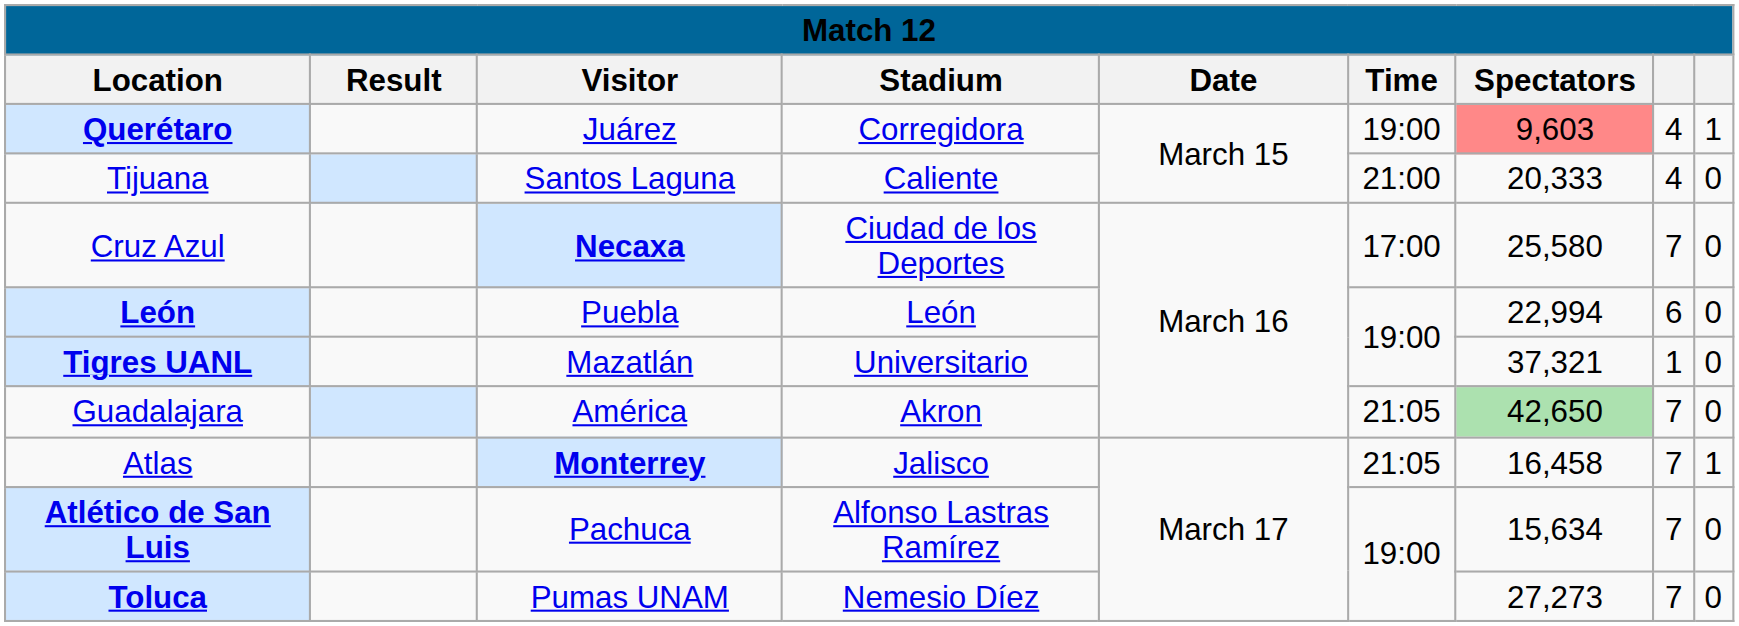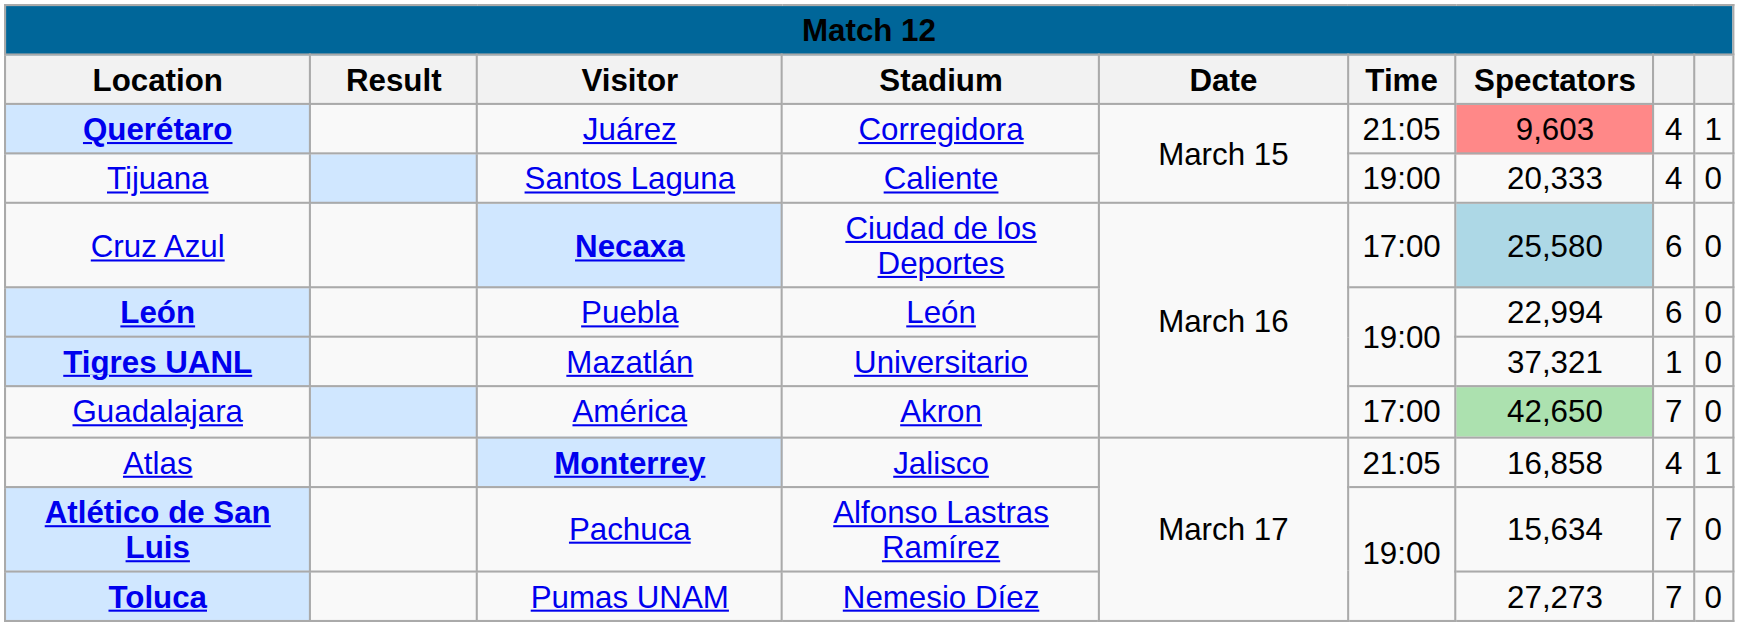 <table class="wikitable mw-collapsible mw-collapsed" style="font-size:95%; text-align: center; width: 95%;">
 <tr>
 <th colspan="9" style=" background: #006699 " width="100%;" align="center"><b>Match 12</b></th>
 </tr>
 <tr>
 <th width="125">Location</th>
 <th width="65">Result</th>
 <th width="125">Visitor</th>
 <th width="130">Stadium</th>
 <th width="100">Date</th>
 <th width="40">Time</th>
 <th width="50">Spectators</th>
 <th width="10"></th>
 <th width="10"></th>
 </tr>
 <tr aling="center">
 <td bgcolor="D0E7FF"><strong><a href='#'>Querétaro</a></strong></td>
 <td></td>
 <td><a href='#'>Juárez</a></td>
 <td><a href='#'>Corregidora</a></td>
 <td rowspan="2">March 15</td>
-<td>19:00</td>
+<td>21:05</td>
 <td bgcolor=#FF8888>9,603</td>
 <td>4</td>
 <td>1</td>
 </tr>
 <tr aling="center">
 <td><a href='#'>Tijuana</a></td>
 <td bgcolor="D0E7FF"><strong></strong></td>
 <td><a href='#'>Santos Laguna</a></td>
 <td><a href='#'>Caliente</a></td>
-<td>21:00</td>
+<td>19:00</td>
 <td>20,333</td>
 <td>4</td>
 <td>0</td>
 </tr>
 <tr aling="center">
 <td><a href='#'>Cruz Azul</a></td>
 <td></td>
 <td bgcolor="D0E7FF"><strong><a href='#'>Necaxa</a></strong></td>
 <td><a href='#'>Ciudad de los Deportes</a></td>
 <td rowspan="4">March 16</td>
 <td>17:00</td>
-<td>25,580</td>
-<td>7</td>
+<td style="background: lightblue;">25,580</td>
+<td>6</td>
 <td>0</td>
 </tr>
 <tr aling="center">
 <td bgcolor="D0E7FF"><strong><a href='#'>León</a></strong></td>
 <td></td>
 <td><a href='#'>Puebla</a></td>
 <td><a href='#'>León</a></td>
 <td rowspan="2">19:00</td>
 <td>22,994</td>
 <td>6</td>
 <td>0</td>
 </tr>
 <tr aling="center">
 <td bgcolor="D0E7FF"><strong><a href='#'>Tigres UANL</a></strong></td>
 <td></td>
 <td><a href='#'>Mazatlán</a></td>
 <td><a href='#'>Universitario</a></td>
 <td>37,321</td>
 <td>1</td>
 <td>0</td>
 </tr>
 <tr aling="center">
 <td><a href='#'>Guadalajara</a></td>
 <td bgcolor="D0E7FF"><strong></strong></td>
 <td><a href='#'>América</a></td>
 <td><a href='#'>Akron</a></td>
-<td>21:05</td>
+<td>17:00</td>
 <td bgcolor=#ACE1AF>42,650</td>
 <td>7</td>
 <td>0</td>
 </tr>
 <tr aling="center">
 <td><a href='#'>Atlas</a></td>
 <td></td>
 <td bgcolor="D0E7FF"><strong><a href='#'>Monterrey</a></strong></td>
 <td><a href='#'>Jalisco</a></td>
 <td rowspan="3">March 17</td>
 <td>21:05</td>
-<td>16,458</td>
-<td>7</td>
+<td>16,858</td>
+<td>4</td>
 <td>1</td>
 </tr>
 <tr aling="center">
 <td bgcolor="D0E7FF"><strong><a href='#'>Atlético de San Luis</a></strong></td>
 <td></td>
 <td><a href='#'>Pachuca</a></td>
 <td><a href='#'>Alfonso Lastras Ramírez</a></td>
 <td rowspan="2">19:00</td>
 <td>15,634</td>
 <td>7</td>
 <td>0</td>
 </tr>
 <tr aling="center">
 <td bgcolor="D0E7FF"><strong><a href='#'>Toluca</a></strong></td>
 <td></td>
 <td><a href='#'>Pumas UNAM</a></td>
 <td><a href='#'>Nemesio Díez</a></td>
 <td>27,273</td>
 <td>7</td>
 <td>0</td>
 </tr>
 </table>
